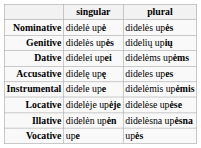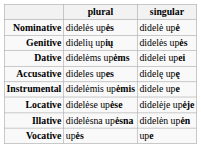 <table class="wikitable">
 <tr>
 <th> </th>
+<th>plural</th>
 <th>singular</th>
-<th>plural</th>
 </tr>
 <tr>
 <td align="right"><strong>Nominative</strong></td>
+<td>didelės up<strong>ės</strong></td>
 <td>didelė up<strong>ė</strong></td>
+</tr>
+<tr>
+<td align="right"><strong>Genitive</strong></td>
+<td>didelių up<strong>ių</strong></td>
 <td>didelės up<strong>ės</strong></td>
 </tr>
 <tr>
-<td align="right"><strong>Genitive</strong></td>
-<td>didelės up<strong>ės</strong></td>
-<td>didelių up<strong>ių</strong></td>
-</tr>
-<tr>
 <td align="right"><strong>Dative</strong></td>
+<td>didelėms up<strong>ėms</strong></td>
 <td>didelei up<strong>ei</strong></td>
-<td>didelėms up<strong>ėms</strong></td>
 </tr>
 <tr>
 <td align="right"><strong>Accusative</strong></td>
+<td>dideles up<strong>es</strong></td>
 <td>didelę up<strong>ę</strong></td>
-<td>dideles up<strong>es</strong></td>
 </tr>
 <tr>
 <td align="right"><strong>Instrumental</strong></td>
+<td>didelėmis up<strong>ėmis</strong></td>
 <td>didele up<strong>e</strong></td>
-<td>didelėmis up<strong>ėmis</strong></td>
 </tr>
 <tr>
 <td align="right"><strong>Locative</strong></td>
+<td>didelėse up<strong>ėse</strong></td>
 <td>didelėje up<strong>ėje</strong></td>
-<td>didelėse up<strong>ėse</strong></td>
 </tr>
 <tr>
 <td align="right"><strong>Illative</strong></td>
+<td>didelėsna up<strong>ėsna</strong></td>
 <td>didelėn   up<strong>ėn</strong></td>
-<td>didelėsna up<strong>ėsna</strong></td>
 </tr>
 <tr>
 <td align="right"><strong>Vocative</strong></td>
+<td>up<strong>ės</strong></td>
 <td>up<strong>e</strong></td>
-<td>up<strong>ės</strong></td>
 </tr>
 </table>
